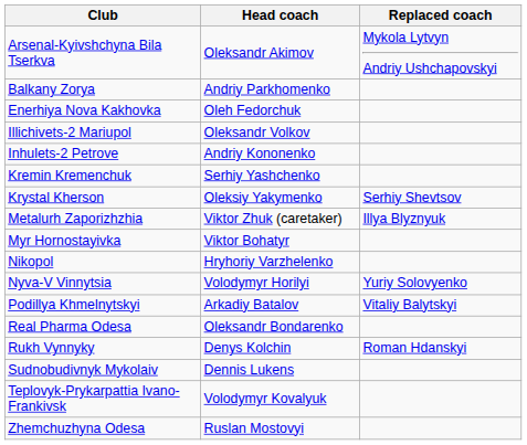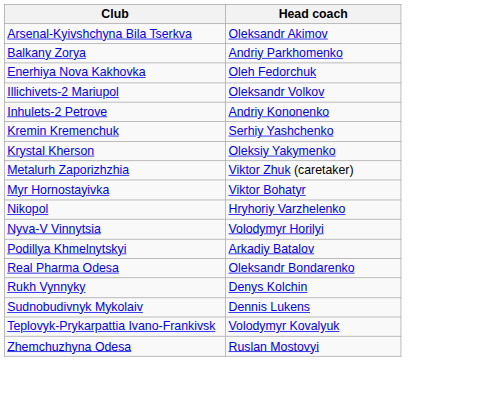 <table class="wikitable sortable">
 <tr>
 <th width="280">Club</th>
 <th width="220">Head coach</th>
-<th width="220">Replaced coach</th>
 </tr>
 <tr>
 <td><a href='#'>Arsenal-Kyivshchyna Bila Tserkva</a></td>
 <td> <a href='#'>Oleksandr Akimov</a></td>
-<td> <a href='#'>Mykola Lytvyn</a> <hr> <a href='#'>Andriy Ushchapovskyi</a></td>
 </tr>
 <tr>
 <td><a href='#'>Balkany Zorya</a></td>
 <td> <a href='#'>Andriy Parkhomenko</a></td>
-<td></td>
 </tr>
 <tr>
 <td><a href='#'>Enerhiya Nova Kakhovka</a></td>
 <td> <a href='#'>Oleh Fedorchuk</a></td>
-<td></td>
 </tr>
 <tr>
 <td><a href='#'>Illichivets-2 Mariupol</a></td>
 <td> <a href='#'>Oleksandr Volkov</a></td>
-<td></td>
 </tr>
 <tr>
 <td><a href='#'>Inhulets-2 Petrove</a></td>
 <td> <a href='#'>Andriy Kononenko</a></td>
-<td></td>
 </tr>
 <tr>
 <td><a href='#'>Kremin Kremenchuk</a></td>
 <td> <a href='#'>Serhiy Yashchenko</a></td>
-<td></td>
 </tr>
 <tr>
 <td><a href='#'>Krystal Kherson</a></td>
 <td> <a href='#'>Oleksiy Yakymenko</a></td>
-<td> <a href='#'>Serhiy Shevtsov</a></td>
 </tr>
 <tr>
 <td><a href='#'>Metalurh Zaporizhzhia</a></td>
 <td> <a href='#'>Viktor Zhuk</a> (caretaker)</td>
-<td> <a href='#'>Illya Blyznyuk</a></td>
 </tr>
 <tr>
 <td><a href='#'>Myr Hornostayivka</a></td>
 <td> <a href='#'>Viktor Bohatyr</a></td>
-<td></td>
 </tr>
 <tr>
 <td><a href='#'>Nikopol</a></td>
 <td> <a href='#'>Hryhoriy Varzhelenko</a></td>
-<td></td>
 </tr>
 <tr>
 <td><a href='#'>Nyva-V Vinnytsia</a></td>
 <td> <a href='#'>Volodymyr Horilyi</a></td>
-<td> <a href='#'>Yuriy Solovyenko</a></td>
 </tr>
 <tr>
 <td><a href='#'>Podillya Khmelnytskyi</a></td>
 <td> <a href='#'>Arkadiy Batalov</a></td>
-<td> <a href='#'>Vitaliy Balytskyi</a></td>
 </tr>
 <tr>
 <td><a href='#'>Real Pharma Odesa</a></td>
 <td> <a href='#'>Oleksandr Bondarenko</a></td>
-<td></td>
 </tr>
 <tr>
 <td><a href='#'>Rukh Vynnyky</a></td>
 <td> <a href='#'>Denys Kolchin</a></td>
-<td> <a href='#'>Roman Hdanskyi</a></td>
 </tr>
 <tr>
 <td><a href='#'>Sudnobudivnyk Mykolaiv</a></td>
 <td> <a href='#'>Dennis Lukens</a></td>
-<td></td>
 </tr>
 <tr>
 <td><a href='#'>Teplovyk-Prykarpattia Ivano-Frankivsk</a></td>
 <td> <a href='#'>Volodymyr Kovalyuk</a></td>
-<td></td>
 </tr>
 <tr>
 <td><a href='#'>Zhemchuzhyna Odesa</a></td>
 <td> <a href='#'>Ruslan Mostovyi</a></td>
-<td></td>
 </tr>
 </table>
